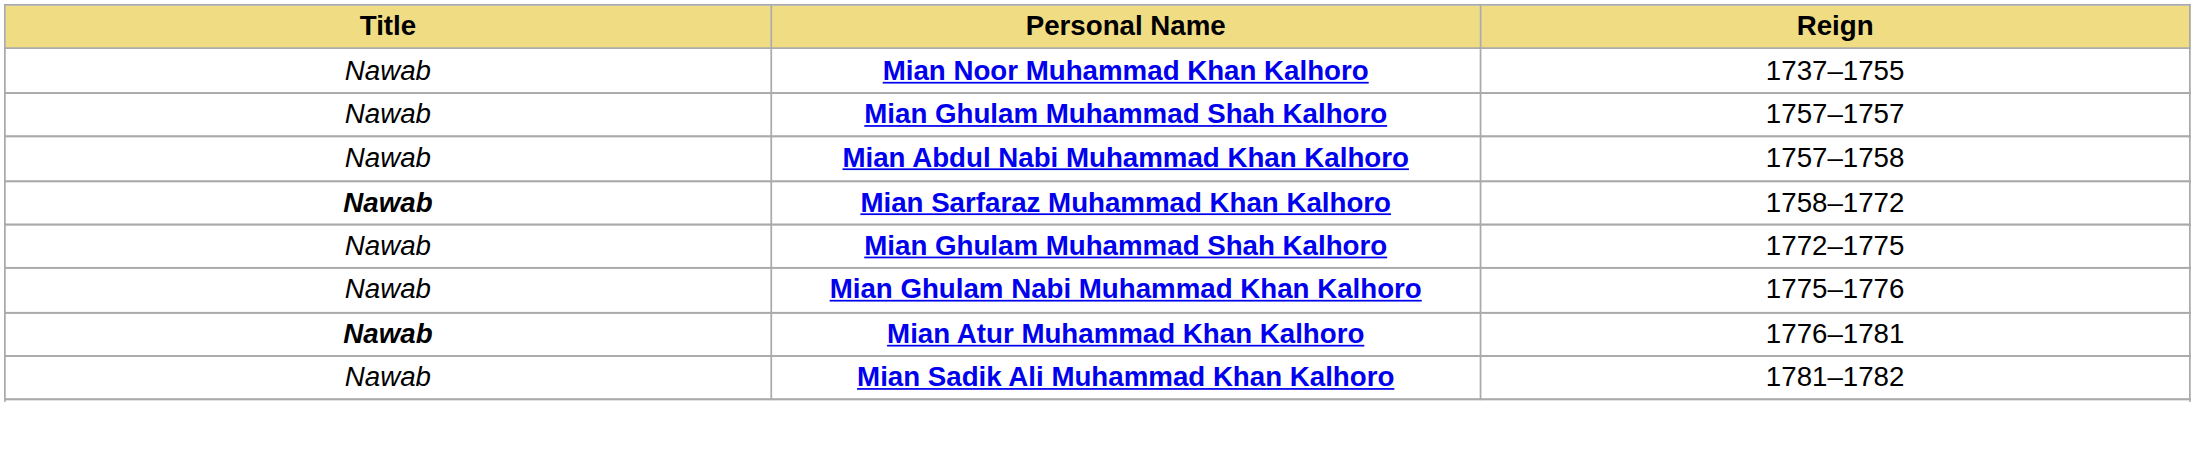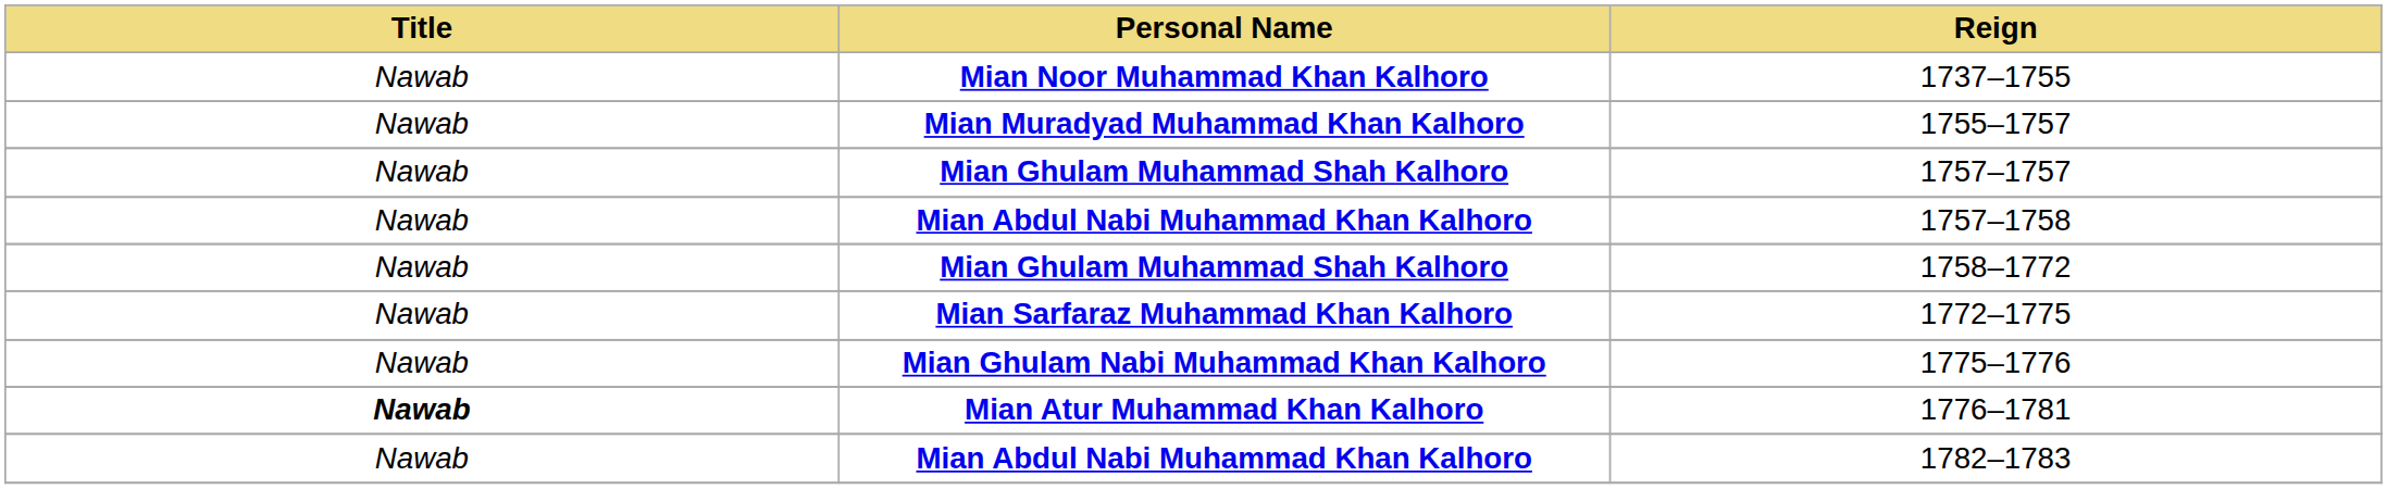 <table width=100% Class="wikitable">
 <tr>
 <th style="background-color:#F0DC82" width=27%>Title</th>
 <th style="background-color:#F0DC82" width=25%>Personal Name</th>
 <th style="background-color:#F0DC82" width=25%>Reign</th>
 </tr>
 <tr style="background:white">
 <td align="center"><em>Nawab</em> <br> <small></small></td>
 <td align="center"><strong><a href='#'>Mian Noor Muhammad Khan Kalhoro</a></strong><br> <small> </small></td>
 <td align="center">1737–1755</td>
 </tr>
 <tr>
+</tr>
+<tr style="background:white">
+<td align="center"><em>Nawab</em> <br> <small></small></td>
+<td align="center"><strong><a href='#'>Mian Muradyad Muhammad Khan Kalhoro</a></strong><br> <small> </small></td>
+<td align="center">1755–1757</td>
 </tr>
 <tr>
 </tr>
 <tr style="background:white">
 <td align="center"><em>Nawab</em> <br> <small></small></td>
 <td align="center"><strong><a href='#'>Mian Ghulam Muhammad Shah Kalhoro</a></strong><br> <small> </small></td>
 <td align="center">1757–1757</td>
 </tr>
 <tr>
 </tr>
 <tr style="background:white">
 <td align="center"><em>Nawab</em> <br> <small></small></td>
 <td align="center"><strong><a href='#'>Mian Abdul Nabi Muhammad Khan Kalhoro</a></strong><br> <small> </small></td>
 <td align="center">1757–1758</td>
 </tr>
 <tr>
 </tr>
 <tr style="background:white">
-<td align="center"><strong><em>Nawab</em> <br> <small></small></strong></td>
-<td align="center"><strong><a href='#'>Mian Sarfaraz Muhammad Khan Kalhoro</a></strong><br> <small> </small></td>
+<td align="center"><em>Nawab</em> <br> <small></small></td>
+<td align="center"><strong><a href='#'>Mian Ghulam Muhammad Shah Kalhoro</a></strong><br> <small> </small></td>
 <td align="center">1758–1772</td>
 </tr>
 <tr>
 </tr>
 <tr style="background:white">
 <td align="center"><em>Nawab</em> <br> <small></small></td>
-<td align="center"><strong><a href='#'>Mian Ghulam Muhammad Shah Kalhoro</a></strong><br> <small> </small></td>
+<td align="center"><strong><a href='#'>Mian Sarfaraz Muhammad Khan Kalhoro</a></strong><br> <small> </small></td>
 <td align="center">1772–1775</td>
 </tr>
 <tr>
 </tr>
 <tr style="background:white">
 <td align="center"><em>Nawab</em> <br> <small></small></td>
 <td align="center"><strong><a href='#'>Mian Ghulam Nabi Muhammad Khan Kalhoro</a></strong><br> <small> </small></td>
 <td align="center">1775–1776</td>
 </tr>
 <tr>
 </tr>
 <tr style="background:white">
 <td align="center"><strong><em>Nawab</em> <br> <small></small></strong></td>
 <td align="center"><strong><a href='#'>Mian Atur Muhammad Khan Kalhoro</a></strong><br> <small> </small></td>
 <td align="center">1776–1781</td>
 </tr>
 <tr>
 </tr>
+<tr>
+</tr>
 <tr style="background:white">
 <td align="center"><em>Nawab</em> <br> <small></small></td>
-<td align="center"><strong><a href='#'>Mian Sadik Ali Muhammad Khan Kalhoro</a></strong><br> <small> </small></td>
-<td align="center">1781–1782</td>
-</tr>
-<tr>
+<td align="center"><strong><a href='#'>Mian Abdul Nabi Muhammad Khan Kalhoro</a></strong><br> <small> </small></td>
+<td align="center">1782–1783</td>
 </tr>
 <tr>
 </tr>
 </table>
